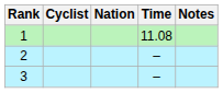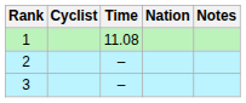 <table class="wikitable sortable" style="text-align:center">
 <tr>
 <th>Rank</th>
 <th>Cyclist</th>
+<th>Time</th>
 <th>Nation</th>
-<th>Time</th>
 <th>Notes</th>
 </tr>
 <tr bgcolor=bbf3bb>
 <td>1</td>
 <td align=left></td>
+<td>11.08</td>
 <td align=left></td>
-<td>11.08</td>
 <td></td>
 </tr>
 <tr bgcolor=bbf3ff>
 <td>2</td>
 <td align=left></td>
+<td>–</td>
 <td align=left></td>
-<td>–</td>
 <td></td>
 </tr>
 <tr bgcolor=bbf3ff>
 <td>3</td>
 <td align=left></td>
+<td>–</td>
 <td align=left></td>
-<td>–</td>
 <td></td>
 </tr>
 </table>
